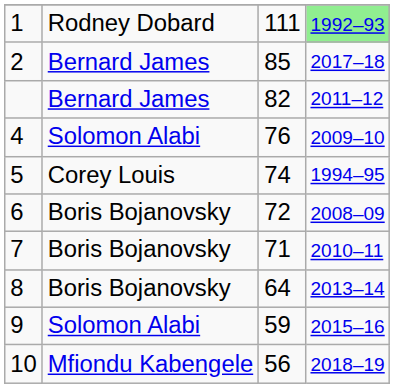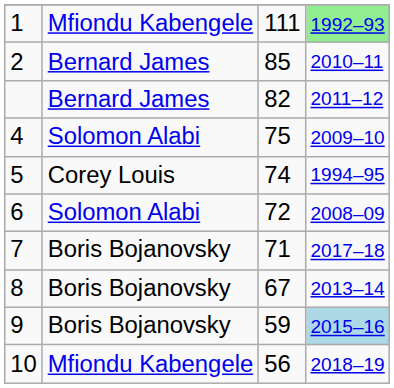 <table class="wikitable">
 <tr>
 </tr>
 <tr>
 <td>1</td>
-<td>Rodney Dobard</td>
+<td><a href='#'>Mfiondu Kabengele</a></td>
 <td>111</td>
 <td style="background: lightgreen; font-size:80%;"><a href='#'>1992–93</a></td>
 </tr>
 <tr>
 <td>2</td>
 <td><a href='#'>Bernard James</a></td>
 <td>85</td>
-<td style="font-size:80%;"><a href='#'>2017–18</a></td>
+<td style="font-size:80%;"><a href='#'>2010–11</a></td>
 </tr>
 <tr>
 <td></td>
 <td><a href='#'>Bernard James</a></td>
 <td>82</td>
 <td style="font-size:80%;"><a href='#'>2011–12</a></td>
 </tr>
 <tr>
 <td>4</td>
 <td><a href='#'>Solomon Alabi</a></td>
-<td>76</td>
+<td>75</td>
 <td style="font-size:80%;"><a href='#'>2009–10</a></td>
 </tr>
 <tr>
 <td>5</td>
 <td>Corey Louis</td>
 <td>74</td>
 <td style="font-size:80%;"><a href='#'>1994–95</a></td>
 </tr>
 <tr>
 <td>6</td>
-<td>Boris Bojanovsky</td>
+<td><a href='#'>Solomon Alabi</a></td>
 <td>72</td>
 <td style="font-size:80%;"><a href='#'>2008–09</a></td>
 </tr>
 <tr>
 <td>7</td>
 <td>Boris Bojanovsky</td>
 <td>71</td>
-<td style="font-size:80%;"><a href='#'>2010–11</a></td>
+<td style="font-size:80%;"><a href='#'>2017–18</a></td>
 </tr>
 <tr>
 <td>8</td>
 <td>Boris Bojanovsky</td>
-<td>64</td>
+<td>67</td>
 <td style="font-size:80%;"><a href='#'>2013–14</a></td>
 </tr>
 <tr>
 <td>9</td>
-<td><a href='#'>Solomon Alabi</a></td>
+<td>Boris Bojanovsky</td>
 <td>59</td>
-<td style="font-size:80%;"><a href='#'>2015–16</a></td>
+<td style="background: lightblue; font-size:80%;"><a href='#'>2015–16</a></td>
 </tr>
 <tr>
 <td>10</td>
 <td><a href='#'>Mfiondu Kabengele</a></td>
 <td>56</td>
 <td style="font-size:80%;"><a href='#'>2018–19</a></td>
 </tr>
 </table>
